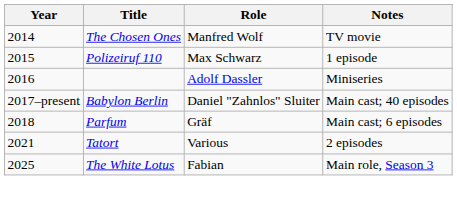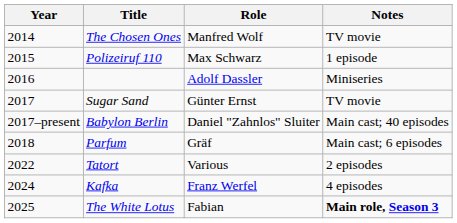 <table class="wikitable sortable">
 <tr>
 <th>Year</th>
 <th>Title</th>
 <th>Role</th>
 <th class="unsortable">Notes</th>
 </tr>
 <tr>
 <td>2014</td>
 <td><a href='#'><em>The Chosen Ones</em></a></td>
 <td>Manfred Wolf</td>
 <td>TV movie</td>
 </tr>
 <tr>
 <td>2015</td>
 <td><em><a href='#'>Polizeiruf 110</a></em></td>
 <td>Max Schwarz</td>
 <td>1 episode</td>
 </tr>
 <tr>
 <td>2016</td>
 <td><em></em></td>
 <td><a href='#'>Adolf Dassler</a></td>
 <td>Miniseries</td>
 </tr>
 <tr>
+<td>2017</td>
+<td><em>Sugar Sand</em></td>
+<td>Günter Ernst</td>
+<td>TV movie</td>
+</tr>
+<tr>
 <td>2017–present</td>
 <td><em><a href='#'>Babylon Berlin</a></em></td>
 <td>Daniel "Zahnlos" Sluiter</td>
 <td>Main cast; 40 episodes</td>
 </tr>
 <tr>
 <td>2018</td>
 <td><em><a href='#'>Parfum</a></em></td>
 <td>Gräf</td>
 <td>Main cast; 6 episodes</td>
 </tr>
 <tr>
-<td>2021</td>
+<td>2022</td>
 <td><em><a href='#'>Tatort</a></em></td>
 <td>Various</td>
 <td>2 episodes</td>
 </tr>
 <tr>
+<td>2024</td>
+<td><em><a href='#'>Kafka</a></em></td>
+<td><a href='#'>Franz Werfel</a></td>
+<td>4 episodes</td>
+</tr>
+<tr>
 <td>2025</td>
 <td><em><a href='#'>The White Lotus</a></em></td>
 <td>Fabian</td>
-<td>Main role, <a href='#'>Season 3</a></td>
+<td><strong>Main role, <a href='#'>Season 3</a></strong></td>
 </tr>
 </table>
